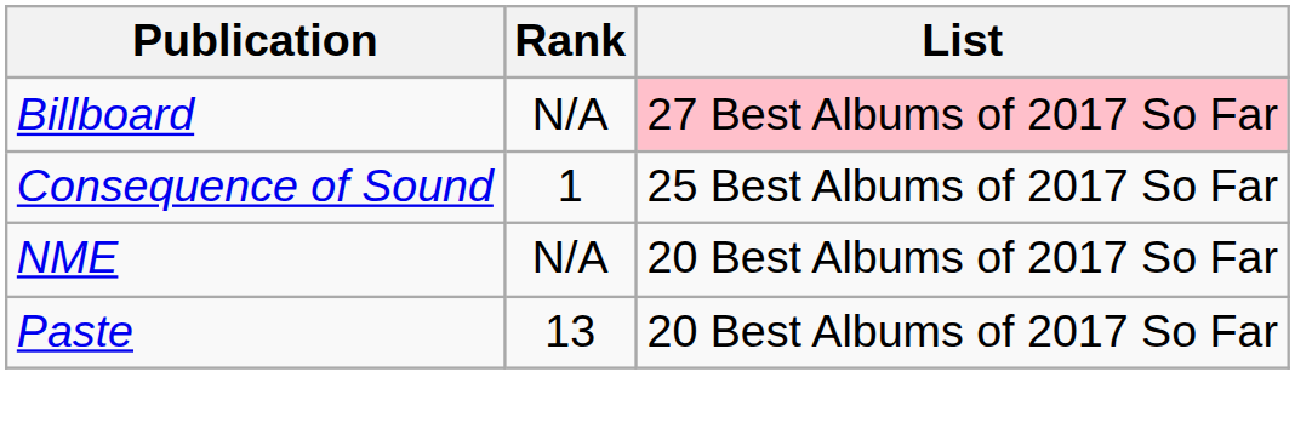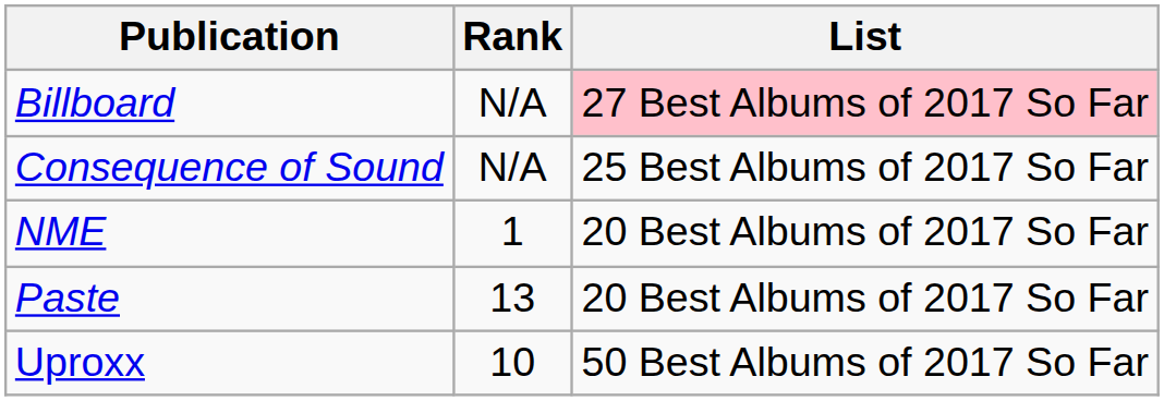 <table class="wikitable plainrowheaders sortable">
 <tr>
 <th>Publication</th>
 <th data-sort-type="number">Rank</th>
 <th scope="col" class="unsortable">List</th>
 </tr>
 <tr Ad>
 <td><em><a href='#'>Billboard</a></em></td>
 <td align=center>N/A</td>
 <td style="background: pink;">27 Best Albums of 2017 So Far</td>
 </tr>
 <tr Ad>
 <td><em><a href='#'>Consequence of Sound</a></em></td>
-<td align=center>1</td>
+<td align=center>N/A</td>
 <td>25 Best Albums of 2017 So Far</td>
 </tr>
 <tr Ad>
 <td><em><a href='#'>NME</a></em></td>
-<td align=center>N/A</td>
+<td align=center>1</td>
 <td>20 Best Albums of 2017 So Far</td>
 </tr>
 <tr Ad>
 <td><em><a href='#'>Paste</a></em></td>
 <td align=center>13</td>
 <td>20 Best Albums of 2017 So Far</td>
 </tr>
+<tr Ad>
+<td><a href='#'>Uproxx</a></td>
+<td align=center>10</td>
+<td>50 Best Albums of 2017 So Far</td>
+</tr>
 </table>
